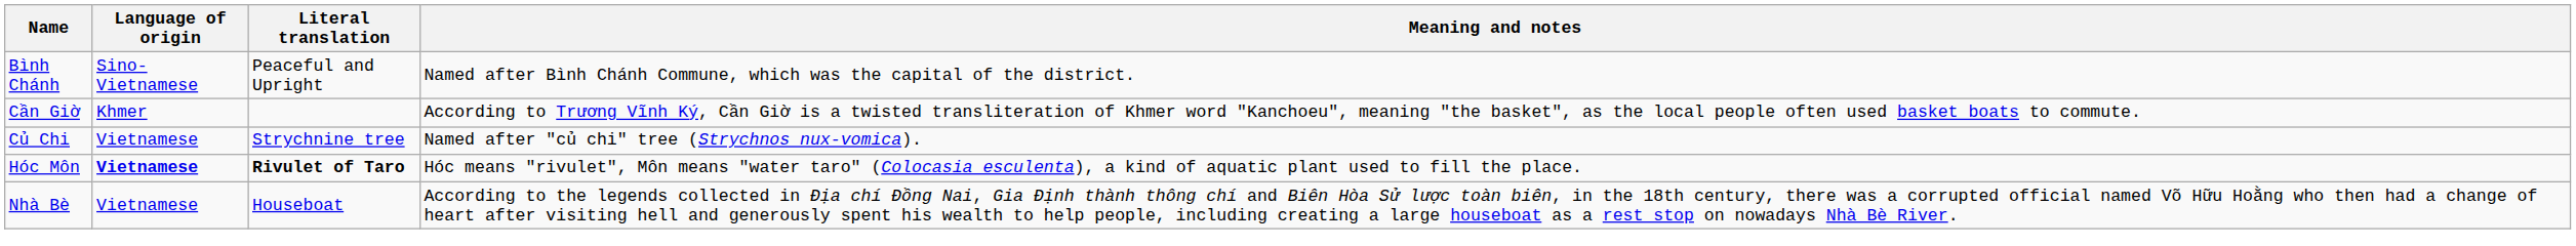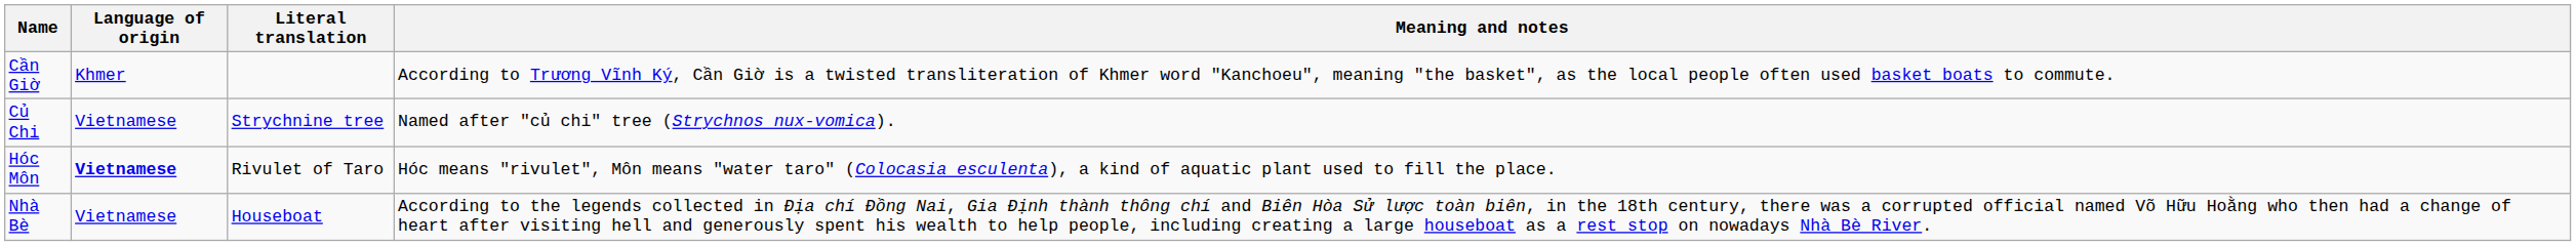 <table class="wikitable sortable">
 <tr>
 <th>Name</th>
 <th>Language of origin</th>
 <th>Literal translation</th>
 <th>Meaning and notes</th>
-</tr>
-<tr>
-<td><a href='#'>Bình Chánh</a></td>
-<td><a href='#'>Sino-Vietnamese</a></td>
-<td>Peaceful and Upright</td>
-<td>Named after Bình Chánh Commune, which was the capital of the district.</td>
 </tr>
 <tr>
 <td><a href='#'>Cần Giờ</a></td>
 <td><a href='#'>Khmer</a></td>
 <td></td>
 <td>According to <a href='#'>Trương Vĩnh Ký</a>, Cần Giờ is a twisted transliteration of Khmer word "Kanchoeu", meaning "the basket", as the local people often used <a href='#'>basket boats</a> to commute.</td>
 </tr>
 <tr>
 <td><a href='#'>Củ Chi</a></td>
 <td><a href='#'>Vietnamese</a></td>
 <td><a href='#'>Strychnine tree</a></td>
 <td>Named after "củ chi" tree (<em><a href='#'>Strychnos nux-vomica</a></em>).</td>
 </tr>
 <tr>
 <td><a href='#'>Hóc Môn</a></td>
 <td><strong><a href='#'>Vietnamese</a></strong></td>
-<td><strong>Rivulet of Taro</strong></td>
+<td>Rivulet of Taro</td>
 <td>Hóc means "rivulet", Môn means "water taro" (<em><a href='#'>Colocasia esculenta</a></em>), a kind of aquatic plant used to fill the place.</td>
 </tr>
 <tr>
 <td><a href='#'>Nhà Bè</a></td>
 <td><a href='#'>Vietnamese</a></td>
 <td><a href='#'>Houseboat</a></td>
 <td>According to the legends collected in <em>Địa chí Đồng Nai</em>, <em>Gia Định thành thông chí</em> and <em>Biên Hòa Sử lược toàn biên</em>, in the 18th century, there was a corrupted official named Võ Hữu Hoằng who then had a change of heart after visiting hell and generously spent his wealth to help people, including creating a large <a href='#'>houseboat</a> as a <a href='#'>rest stop</a> on nowadays <a href='#'>Nhà Bè River</a>.</td>
 </tr>
 </table>
